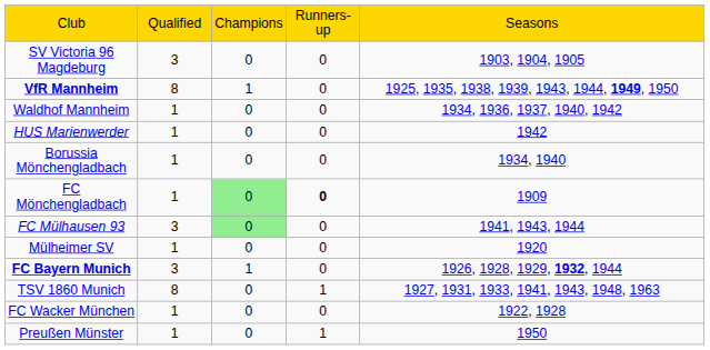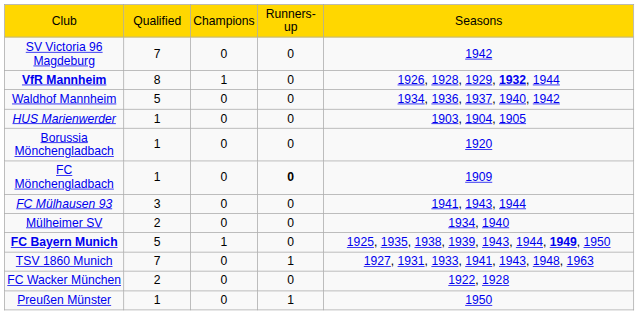 <table class="wikitable sortable">
 <tr align="center" bgcolor="#FFD700">
 <td width="150">Club</td>
 <td width="80">Qualified</td>
 <td width="80">Champions</td>
 <td width="80">Runners-up</td>
 <td width="400">Seasons</td>
 </tr>
 <tr align="center">
 <td><a href='#'>SV Victoria 96 Magdeburg</a></td>
-<td>3</td>
+<td>7</td>
 <td>0</td>
 <td>0</td>
-<td><a href='#'>1903</a>, <a href='#'>1904</a>, <a href='#'>1905</a></td>
+<td><a href='#'>1942</a></td>
 </tr>
 <tr align="center">
 <td><strong><a href='#'>VfR Mannheim</a></strong></td>
 <td>8</td>
 <td>1</td>
 <td>0</td>
-<td><a href='#'>1925</a>, <a href='#'>1935</a>, <a href='#'>1938</a>, <a href='#'>1939</a>, <a href='#'>1943</a>, <a href='#'>1944</a>, <strong><a href='#'>1949</a></strong>, <a href='#'>1950</a></td>
+<td><a href='#'>1926</a>, <a href='#'>1928</a>, <a href='#'>1929</a>, <strong><a href='#'>1932</a></strong>, <a href='#'>1944</a></td>
 </tr>
 <tr align="center">
 <td><a href='#'>Waldhof Mannheim</a></td>
-<td>1</td>
+<td>5</td>
 <td>0</td>
 <td>0</td>
 <td><a href='#'>1934</a>, <a href='#'>1936</a>, <a href='#'>1937</a>, <a href='#'>1940</a>, <a href='#'>1942</a></td>
 </tr>
 <tr align="center">
 <td><em><a href='#'>HUS Marienwerder</a></em></td>
 <td>1</td>
 <td>0</td>
 <td>0</td>
-<td><a href='#'>1942</a></td>
+<td><a href='#'>1903</a>, <a href='#'>1904</a>, <a href='#'>1905</a></td>
 </tr>
 <tr align="center">
 <td><a href='#'>Borussia Mönchengladbach</a></td>
 <td>1</td>
 <td>0</td>
 <td>0</td>
-<td><a href='#'>1934</a>, <a href='#'>1940</a></td>
+<td><a href='#'>1920</a></td>
 </tr>
 <tr align="center">
 <td><a href='#'>FC Mönchengladbach</a></td>
 <td>1</td>
-<td style="background: lightgreen;">0</td>
+<td>0</td>
 <td><strong>0</strong></td>
 <td><a href='#'>1909</a></td>
 </tr>
 <tr align="center">
 <td><em><a href='#'>FC Mülhausen 93</a></em></td>
 <td>3</td>
-<td style="background: lightgreen;">0</td>
+<td>0</td>
 <td>0</td>
 <td><a href='#'>1941</a>, <a href='#'>1943</a>, <a href='#'>1944</a></td>
 </tr>
 <tr align="center">
 <td><a href='#'>Mülheimer SV</a></td>
-<td>1</td>
+<td>2</td>
 <td>0</td>
 <td>0</td>
-<td><a href='#'>1920</a></td>
+<td><a href='#'>1934</a>, <a href='#'>1940</a></td>
 </tr>
 <tr align="center">
 <td><strong><a href='#'>FC Bayern Munich</a></strong></td>
-<td>3</td>
+<td>5</td>
 <td>1</td>
 <td>0</td>
-<td><a href='#'>1926</a>, <a href='#'>1928</a>, <a href='#'>1929</a>, <strong><a href='#'>1932</a></strong>, <a href='#'>1944</a></td>
+<td><a href='#'>1925</a>, <a href='#'>1935</a>, <a href='#'>1938</a>, <a href='#'>1939</a>, <a href='#'>1943</a>, <a href='#'>1944</a>, <strong><a href='#'>1949</a></strong>, <a href='#'>1950</a></td>
 </tr>
 <tr align="center">
 <td><a href='#'>TSV 1860 Munich</a></td>
-<td>8</td>
+<td>7</td>
 <td>0</td>
 <td>1</td>
 <td><a href='#'>1927</a>, <a href='#'>1931</a>, <a href='#'>1933</a>, <a href='#'>1941</a>, <a href='#'>1943</a>, <a href='#'>1948</a>, <a href='#'>1963</a></td>
 </tr>
 <tr align="center">
 <td><a href='#'>FC Wacker München</a></td>
-<td>1</td>
+<td>2</td>
 <td>0</td>
 <td>0</td>
 <td><a href='#'>1922</a>, <a href='#'>1928</a></td>
 </tr>
 <tr align="center">
 <td><a href='#'>Preußen Münster</a></td>
 <td>1</td>
 <td>0</td>
 <td>1</td>
 <td><a href='#'>1950</a></td>
 </tr>
 </table>
